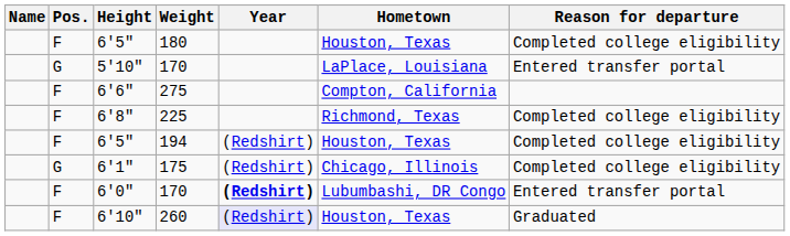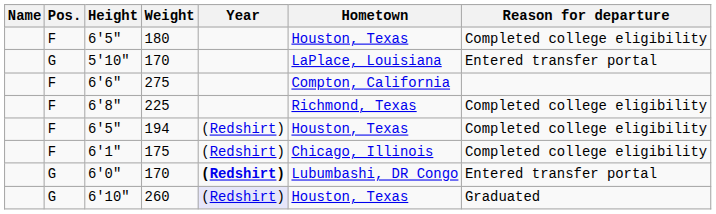 <table class="wikitable sortable" border="1">
 <tr>
 <th>Name</th>
 <th>Pos.</th>
 <th>Height</th>
 <th>Weight</th>
 <th>Year</th>
 <th>Hometown</th>
 <th class="unsortable">Reason for departure</th>
 </tr>
 <tr>
 <td></td>
 <td>F</td>
 <td>6'5"</td>
 <td>180</td>
 <td></td>
 <td><a href='#'>Houston, Texas</a></td>
 <td>Completed college eligibility</td>
 </tr>
 <tr>
 <td></td>
 <td>G</td>
 <td>5'10"</td>
 <td>170</td>
 <td></td>
 <td><a href='#'>LaPlace, Louisiana</a></td>
 <td>Entered transfer portal</td>
 </tr>
 <tr>
 <td></td>
 <td>F</td>
 <td>6'6"</td>
 <td>275</td>
 <td></td>
 <td><a href='#'>Compton, California</a></td>
 <td></td>
 </tr>
 <tr>
 <td></td>
 <td>F</td>
 <td>6'8"</td>
 <td>225</td>
 <td></td>
 <td><a href='#'>Richmond, Texas</a></td>
 <td>Completed college eligibility</td>
 </tr>
 <tr>
 <td></td>
 <td>F</td>
 <td>6'5"</td>
 <td>194</td>
 <td> (<a href='#'>Redshirt</a>)</td>
 <td><a href='#'>Houston, Texas</a></td>
 <td>Completed college eligibility</td>
 </tr>
 <tr>
 <td></td>
-<td>G</td>
+<td>F</td>
 <td>6'1"</td>
 <td>175</td>
 <td> (<a href='#'>Redshirt</a>)</td>
 <td><a href='#'>Chicago, Illinois</a></td>
 <td>Completed college eligibility</td>
 </tr>
 <tr>
 <td></td>
-<td>F</td>
+<td>G</td>
 <td>6'0"</td>
 <td>170</td>
 <td><strong> (<a href='#'>Redshirt</a>)</strong></td>
 <td><a href='#'>Lubumbashi, DR Congo</a></td>
 <td>Entered transfer portal</td>
 </tr>
 <tr>
 <td></td>
-<td>F</td>
+<td>G</td>
 <td>6'10"</td>
 <td>260</td>
 <td style="background: lavender;"> (<a href='#'>Redshirt</a>)</td>
 <td><a href='#'>Houston, Texas</a></td>
 <td>Graduated</td>
 </tr>
 </table>
